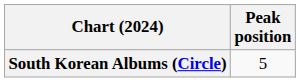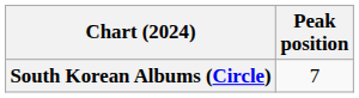 <table class="wikitable sortable plainrowheaders" style="text-align:center;">
 <tr>
 <th scope="col">Chart (2024)</th>
 <th scope="col">Peak<br>position</th>
 </tr>
 <tr>
 <th scope="row">South Korean Albums (<a href='#'>Circle</a>)</th>
-<td>5</td>
+<td>7</td>
 </tr>
 </table>
